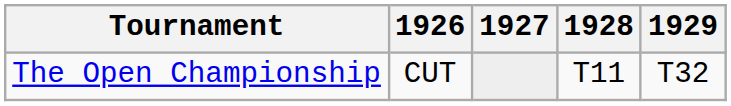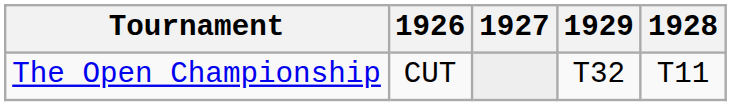 <table class="wikitable" style="font-size:95%;text-align:center;">
 <tr>
 <th>Tournament</th>
 <th>1926</th>
 <th>1927</th>
+<th>1929</th>
 <th>1928</th>
-<th>1929</th>
 </tr>
 <tr>
 <td align=left><a href='#'>The Open Championship</a></td>
 <td>CUT</td>
 <td style="background:#eeeeee;"></td>
+<td>T32</td>
 <td>T11</td>
-<td>T32</td>
 </tr>
 </table>
